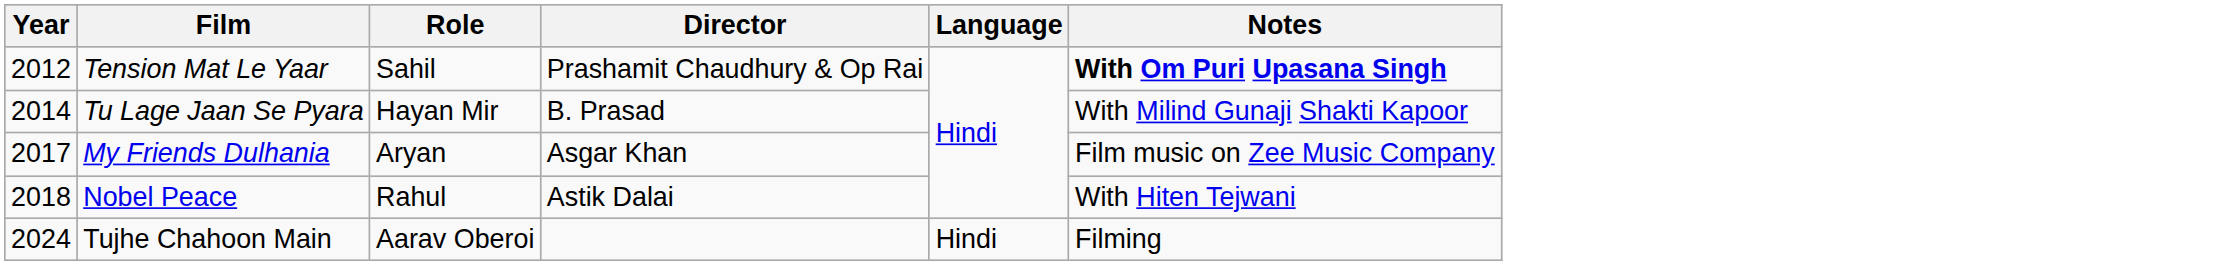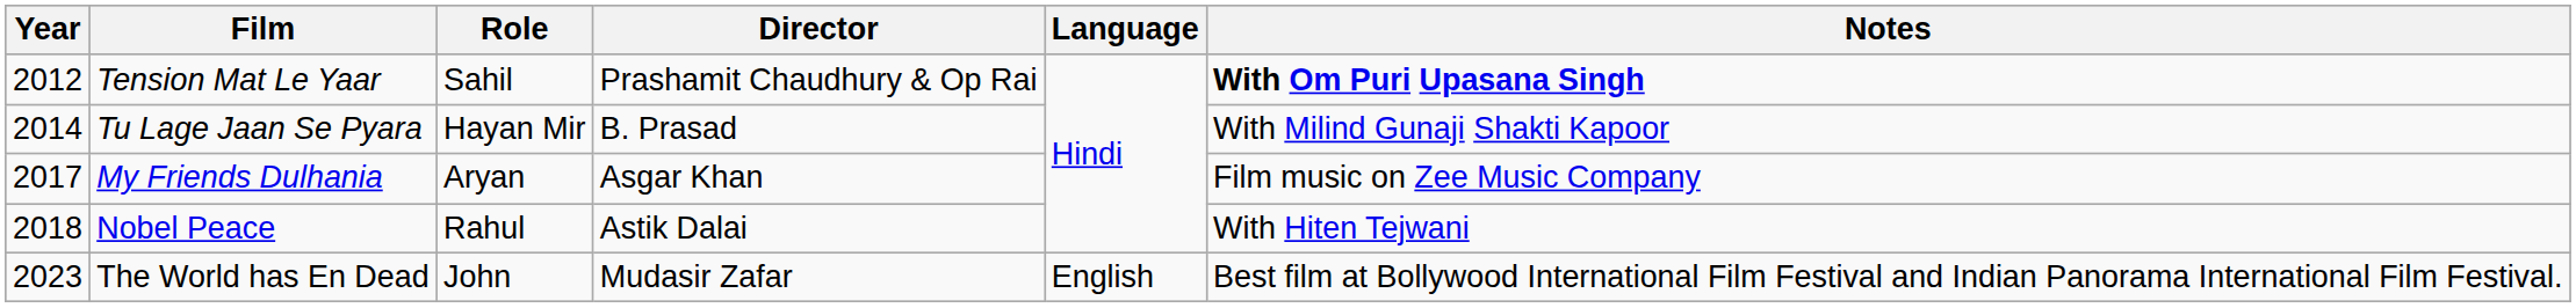 <table class="wikitable">
 <tr>
 <th>Year</th>
 <th>Film</th>
 <th>Role</th>
 <th>Director</th>
 <th>Language</th>
 <th>Notes</th>
 </tr>
 <tr>
 <td>2012</td>
 <td><em>Tension Mat Le Yaar</em></td>
 <td>Sahil</td>
 <td>Prashamit Chaudhury & Op Rai</td>
 <td rowspan="4"><a href='#'>Hindi</a></td>
 <td><strong>With <a href='#'>Om Puri</a> <a href='#'>Upasana Singh</a></strong></td>
 </tr>
 <tr>
 <td>2014</td>
 <td><em>Tu Lage Jaan Se Pyara</em></td>
 <td>Hayan Mir</td>
 <td>B. Prasad</td>
 <td>With <a href='#'>Milind Gunaji</a> <a href='#'>Shakti Kapoor</a></td>
 </tr>
 <tr>
 <td>2017</td>
 <td><em><a href='#'>My Friends Dulhania</a></em></td>
 <td>Aryan</td>
 <td>Asgar Khan</td>
 <td>Film music on <a href='#'>Zee Music Company</a></td>
 </tr>
 <tr>
 <td>2018</td>
 <td><a href='#'>Nobel Peace</a></td>
 <td>Rahul</td>
 <td>Astik Dalai</td>
 <td>With <a href='#'>Hiten Tejwani</a></td>
 </tr>
 <tr>
-<td>2024</td>
-<td>Tujhe Chahoon Main</td>
-<td>Aarav Oberoi</td>
-<td></td>
-<td>Hindi</td>
-<td>Filming</td>
+<td>2023</td>
+<td>The World has En Dead</td>
+<td>John</td>
+<td>Mudasir Zafar</td>
+<td>English</td>
+<td>Best film at Bollywood International Film Festival and Indian Panorama International Film Festival.</td>
 </tr>
 </table>
